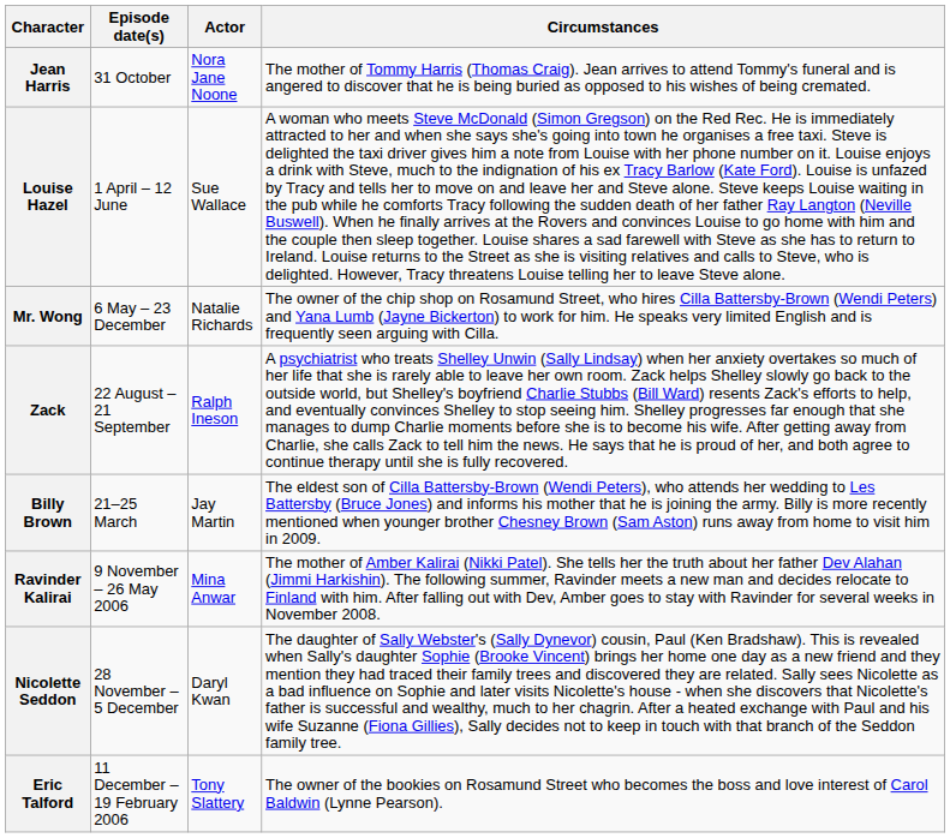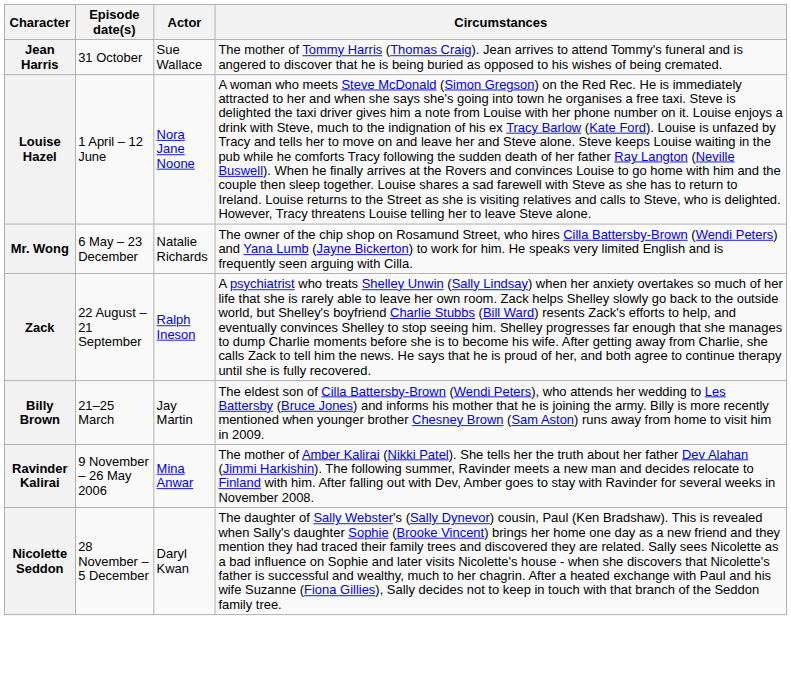 <table class="wikitable plainrowheaders" style="font-size:90%">
 <tr>
 <th scope="col">Character</th>
 <th scope="col">Episode date(s)</th>
 <th scope="col">Actor</th>
 <th scope="col">Circumstances</th>
 </tr>
 <tr>
 <th scope="row">Jean Harris</th>
 <td>31 October</td>
-<td><a href='#'>Nora Jane Noone</a></td>
+<td>Sue Wallace</td>
 <td>The mother of <a href='#'>Tommy Harris</a> (<a href='#'>Thomas Craig</a>). Jean arrives to attend Tommy's funeral and is angered to discover that he is being buried as opposed to his wishes of being cremated.</td>
 </tr>
 <tr>
 <th scope="row">Louise Hazel</th>
 <td>1 April – 12 June</td>
-<td>Sue Wallace</td>
+<td><a href='#'>Nora Jane Noone</a></td>
 <td>A woman who meets <a href='#'>Steve McDonald</a> (<a href='#'>Simon Gregson</a>) on the Red Rec. He is immediately attracted to her and when she says she's going into town he organises a free taxi. Steve is delighted the taxi driver gives him a note from Louise with her phone number on it. Louise enjoys a drink with Steve, much to the indignation of his ex <a href='#'>Tracy Barlow</a> (<a href='#'>Kate Ford</a>). Louise is unfazed by Tracy and tells her to move on and leave her and Steve alone. Steve keeps Louise waiting in the pub while he comforts Tracy following the sudden death of her father <a href='#'>Ray Langton</a> (<a href='#'>Neville Buswell</a>). When he finally arrives at the Rovers and convinces Louise to go home with him and the couple then sleep together. Louise shares a sad farewell with Steve as she has to return to Ireland. Louise returns to the Street as she is visiting relatives and calls to Steve, who is delighted. However, Tracy threatens Louise telling her to leave Steve alone.</td>
 </tr>
 <tr>
 <th scope="row">Mr. Wong</th>
 <td>6 May – 23 December</td>
 <td>Natalie Richards</td>
 <td>The owner of the chip shop on Rosamund Street, who hires <a href='#'>Cilla Battersby-Brown</a> (<a href='#'>Wendi Peters</a>) and <a href='#'>Yana Lumb</a> (<a href='#'>Jayne Bickerton</a>) to work for him. He speaks very limited English and is frequently seen arguing with Cilla.</td>
 </tr>
 <tr>
 <th scope="row">Zack</th>
 <td>22 August – 21 September</td>
 <td><a href='#'>Ralph Ineson</a></td>
 <td>A <a href='#'>psychiatrist</a> who treats <a href='#'>Shelley Unwin</a> (<a href='#'>Sally Lindsay</a>) when her anxiety overtakes so much of her life that she is rarely able to leave her own room. Zack helps Shelley slowly go back to the outside world, but Shelley's boyfriend <a href='#'>Charlie Stubbs</a> (<a href='#'>Bill Ward</a>) resents Zack's efforts to help, and eventually convinces Shelley to stop seeing him. Shelley progresses far enough that she manages to dump Charlie moments before she is to become his wife. After getting away from Charlie, she calls Zack to tell him the news. He says that he is proud of her, and both agree to continue therapy until she is fully recovered.</td>
 </tr>
 <tr>
 <th scope="row">Billy Brown</th>
 <td>21–25 March</td>
 <td>Jay Martin</td>
 <td>The eldest son of <a href='#'>Cilla Battersby-Brown</a> (<a href='#'>Wendi Peters</a>), who attends her wedding to <a href='#'>Les Battersby</a> (<a href='#'>Bruce Jones</a>) and informs his mother that he is joining the army. Billy is more recently mentioned when younger brother <a href='#'>Chesney Brown</a> (<a href='#'>Sam Aston</a>) runs away from home to visit him in 2009.</td>
 </tr>
 <tr>
 <th scope="row">Ravinder Kalirai</th>
 <td>9 November – 26 May 2006</td>
 <td><a href='#'>Mina Anwar</a></td>
 <td>The mother of <a href='#'>Amber Kalirai</a> (<a href='#'>Nikki Patel</a>). She tells her the truth about her father <a href='#'>Dev Alahan</a> (<a href='#'>Jimmi Harkishin</a>). The following summer, Ravinder meets a new man and decides relocate to <a href='#'>Finland</a> with him. After falling out with Dev, Amber goes to stay with Ravinder for several weeks in November 2008.</td>
 </tr>
 <tr>
 <th scope="row">Nicolette Seddon</th>
 <td>28 November – 5 December</td>
 <td>Daryl Kwan</td>
 <td>The daughter of <a href='#'>Sally Webster</a>'s (<a href='#'>Sally Dynevor</a>) cousin, Paul (Ken Bradshaw). This is revealed when Sally's daughter <a href='#'>Sophie</a> (<a href='#'>Brooke Vincent</a>) brings her home one day as a new friend and they mention they had traced their family trees and discovered they are related. Sally sees Nicolette as a bad influence on Sophie and later visits Nicolette's house - when she discovers that Nicolette's father is successful and wealthy, much to her chagrin. After a heated exchange with Paul and his wife Suzanne (<a href='#'>Fiona Gillies</a>), Sally decides not to keep in touch with that branch of the Seddon family tree.</td>
 </tr>
-<tr>
-<th scope="row">Eric Talford</th>
-<td>11 December – 19 February 2006</td>
-<td><a href='#'>Tony Slattery</a></td>
-<td>The owner of the bookies on Rosamund Street who becomes the boss and love interest of <a href='#'>Carol Baldwin</a> (Lynne Pearson).</td>
-</tr>
 </table>
